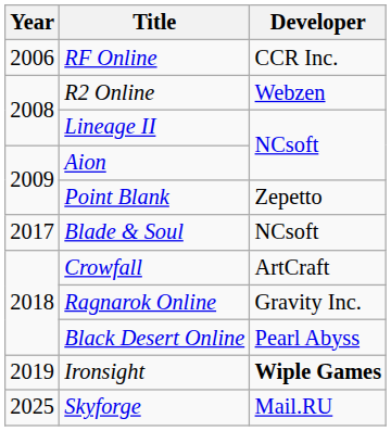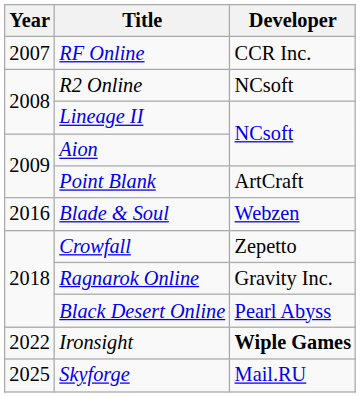 <table class="wikitable sortable">
 <tr>
 <th>Year</th>
 <th>Title</th>
 <th>Developer</th>
 </tr>
 <tr>
-<td>2006</td>
+<td>2007</td>
 <td><em><a href='#'>RF Online</a></em></td>
 <td>CCR Inc.</td>
 </tr>
 <tr>
 <td rowspan="2">2008</td>
 <td><em>R2 Online</em></td>
-<td><a href='#'>Webzen</a></td>
+<td>NCsoft</td>
 </tr>
 <tr>
 <td><em><a href='#'>Lineage II</a></em></td>
 <td rowspan="2"><a href='#'>NCsoft</a></td>
 </tr>
 <tr>
 <td rowspan="2">2009</td>
 <td><em><a href='#'>Aion</a></em></td>
 </tr>
 <tr>
 <td><em><a href='#'>Point Blank</a></em></td>
-<td>Zepetto</td>
+<td>ArtCraft</td>
 </tr>
 <tr>
-<td>2017</td>
+<td>2016</td>
 <td><em><a href='#'>Blade & Soul</a></em></td>
-<td>NCsoft</td>
+<td><a href='#'>Webzen</a></td>
 </tr>
 <tr>
 <td rowspan="3">2018</td>
 <td><em><a href='#'>Crowfall</a></em></td>
-<td>ArtCraft</td>
+<td>Zepetto</td>
 </tr>
 <tr>
 <td><em><a href='#'>Ragnarok Online</a></em></td>
 <td>Gravity Inc.</td>
 </tr>
 <tr>
 <td><em><a href='#'>Black Desert Online</a></em></td>
 <td><a href='#'>Pearl Abyss</a></td>
 </tr>
 <tr>
-<td>2019</td>
+<td>2022</td>
 <td><em>Ironsight</em></td>
 <td><strong>Wiple Games</strong></td>
 </tr>
 <tr>
 <td>2025</td>
 <td><em><a href='#'>Skyforge</a></em></td>
 <td><a href='#'>Mail.RU</a></td>
 </tr>
 </table>
